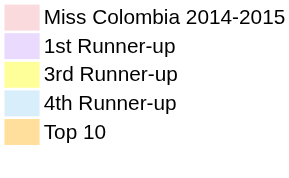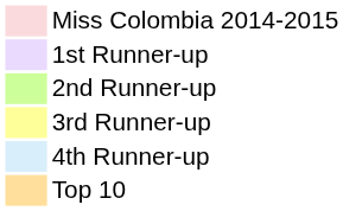 <table class="toccolours" style="float:right">
 <tr>
 <td style="background-color:#FADADD;width:25px;"></td>
 <td>Miss Colombia 2014-2015</td>
 </tr>
 <tr>
 <td style="background-color:#eadafd;"></td>
 <td>1st Runner-up</td>
+</tr>
+<tr>
+<td style="background-color:#ccff99;"></td>
+<td>2nd Runner-up</td>
 </tr>
 <tr>
 <td style="background-color:#ffff99;"></td>
 <td>3rd Runner-up</td>
 </tr>
 <tr>
 <td style="background-color:#d9eefb;"></td>
 <td>4th Runner-up</td>
 </tr>
 <tr>
 <td style="background-color:#ffdf9b;"></td>
 <td>Top 10</td>
 </tr>
 </table>
